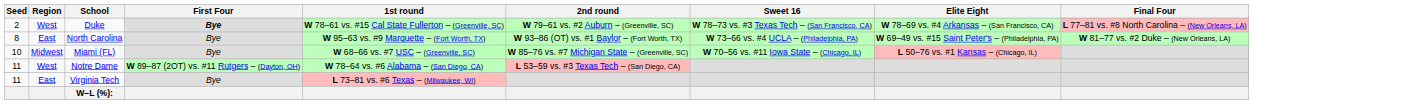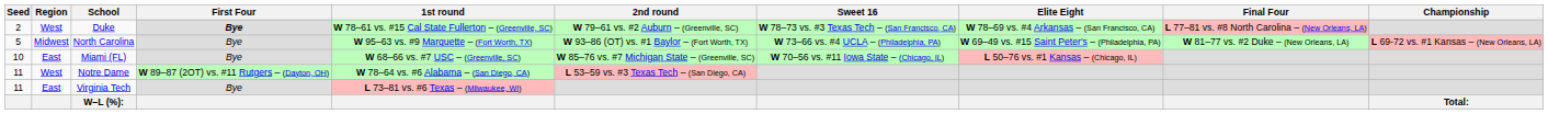 <table class="sortable wikitable" style="white-space:nowrap; text-align:center; font-size:90%;">
 <tr>
 <th>Seed</th>
 <th>Region</th>
 <th>School</th>
 <th>First Four</th>
 <th>1st round</th>
 <th>2nd round</th>
 <th>Sweet 16</th>
 <th>Elite Eight</th>
 <th>Final Four</th>
+<th>Championship</th>
 </tr>
 <tr>
 <td>2</td>
 <td><a href='#'>West</a></td>
 <td><a href='#'>Duke</a></td>
 <td style="background:#ddd;"><strong><em>Bye</em></strong></td>
 <td style="background:#bfb;"><strong>W</strong> 78–61 vs. #15 <a href='#'>Cal State Fullerton</a> – <small>(<a href='#'>Greenville, SC</a>)</small></td>
 <td style="background:#bfb;"><strong>W</strong> 79–61 vs. #2 <a href='#'>Auburn</a> – <small>(Greenville, SC)</small></td>
 <td style="background:#bfb;"><strong>W</strong> 78–73 vs. #3 <a href='#'>Texas Tech</a> – <small>(<a href='#'>San Francisco, CA</a>)</small></td>
 <td style="background:#bfb;"><strong>W</strong> 78–69 vs. #4 <a href='#'>Arkansas</a> – <small>(San Francisco, CA)</small></td>
 <td style="background:#fbb;"><strong>L</strong> 77–81 vs. #8 North Carolina – <small>(<a href='#'>New Orleans, LA</a>)</small></td>
+<td style="background:#ddd;"></td>
 </tr>
 <tr>
-<td>8</td>
-<td><a href='#'>East</a></td>
+<td>5</td>
+<td><a href='#'>Midwest</a></td>
 <td><a href='#'>North Carolina</a></td>
 <td style="background:#ddd;"><em>Bye</em></td>
 <td style="background:#bfb;"><strong>W</strong> 95–63 vs. #9 <a href='#'>Marquette</a> – <small>(<a href='#'>Fort Worth, TX</a>)</small></td>
 <td style="background:#bfb;"><strong>W</strong> 93–86 (OT) vs. #1 <a href='#'>Baylor</a> – <small>(Fort Worth, TX)</small></td>
 <td style="background:#bfb;"><strong>W</strong> 73–66 vs. #4 <a href='#'>UCLA</a> – <small>(<a href='#'>Philadelphia, PA</a>)</small></td>
 <td style="background:#bfb;"><strong>W</strong> 69–49 vs. #15 <a href='#'>Saint Peter's</a> – <small>(Philadelphia, PA)</small></td>
 <td style="background:#bfb;"><strong>W</strong> 81–77 vs. #2 Duke – <small>(New Orleans, LA)</small></td>
+<td style="background:#fbb;"><strong>L</strong> 69-72 vs. #1 Kansas – <small>(New Orleans, LA)</small></td>
 </tr>
 <tr>
 <td>10</td>
-<td><a href='#'>Midwest</a></td>
+<td><a href='#'>East</a></td>
 <td><a href='#'>Miami (FL)</a></td>
 <td style="background:#ddd;"><em>Bye</em></td>
 <td style="background:#bfb;"><strong>W</strong> 68–66 vs. #7 <a href='#'>USC</a> – <small>(<a href='#'>Greenville, SC</a>)</small></td>
 <td style="background:#bfb;"><strong>W</strong> 85–76 vs. #7 <a href='#'>Michigan State</a> – <small>(Greenville, SC)</small></td>
 <td style="background:#bfb;"><strong>W</strong> 70–56 vs. #11 <a href='#'>Iowa State</a> – <small>(<a href='#'>Chicago, IL</a>)</small></td>
 <td style="background:#fbb;"><strong>L</strong> 50–76 vs. #1 <a href='#'>Kansas</a> – <small>(Chicago, IL)</small></td>
+<td style="background:#ddd;"></td>
 <td style="background:#ddd;"></td>
 </tr>
 <tr>
 <td>11</td>
 <td><a href='#'>West</a></td>
 <td><a href='#'>Notre Dame</a></td>
 <td style="background:#bfb;"><strong>W</strong> 89–87 (2OT) vs. #11 <a href='#'>Rutgers</a> – <small>(<a href='#'>Dayton, OH</a>)</small></td>
 <td style="background:#bfb;"><strong>W</strong> 78–64 vs. #6 <a href='#'>Alabama</a> – <small>(<a href='#'>San Diego, CA</a>)</small></td>
 <td style="background:#fbb;"><strong>L</strong> 53–59 vs. #3 <a href='#'>Texas Tech</a> – <small>(San Diego, CA)</small></td>
 <td style="background:#ddd;"></td>
 <td style="background:#ddd;"></td>
 <td style="background:#ddd;"></td>
+<td style="background:#ddd;"></td>
 </tr>
 <tr>
 <td>11</td>
 <td><a href='#'>East</a></td>
 <td><a href='#'>Virginia Tech</a></td>
 <td style="background:#ddd;"><em>Bye</em></td>
 <td style="background:#fbb;"><strong>L</strong> 73–81 vs. #6 <a href='#'>Texas</a> – <small>(<a href='#'>Milwaukee, WI</a>)</small></td>
+<td style="background:#ddd;"></td>
 <td style="background:#ddd;"></td>
 <td style="background:#ddd;"></td>
 <td style="background:#ddd;"></td>
 <td style="background:#ddd;"></td>
 </tr>
 <tr>
 <th></th>
 <th></th>
 <th>W–L (%):</th>
 <th></th>
 <th></th>
 <th></th>
 <th></th>
 <th></th>
 <th></th>
+<th> Total: </th>
 </tr>
 </table>
